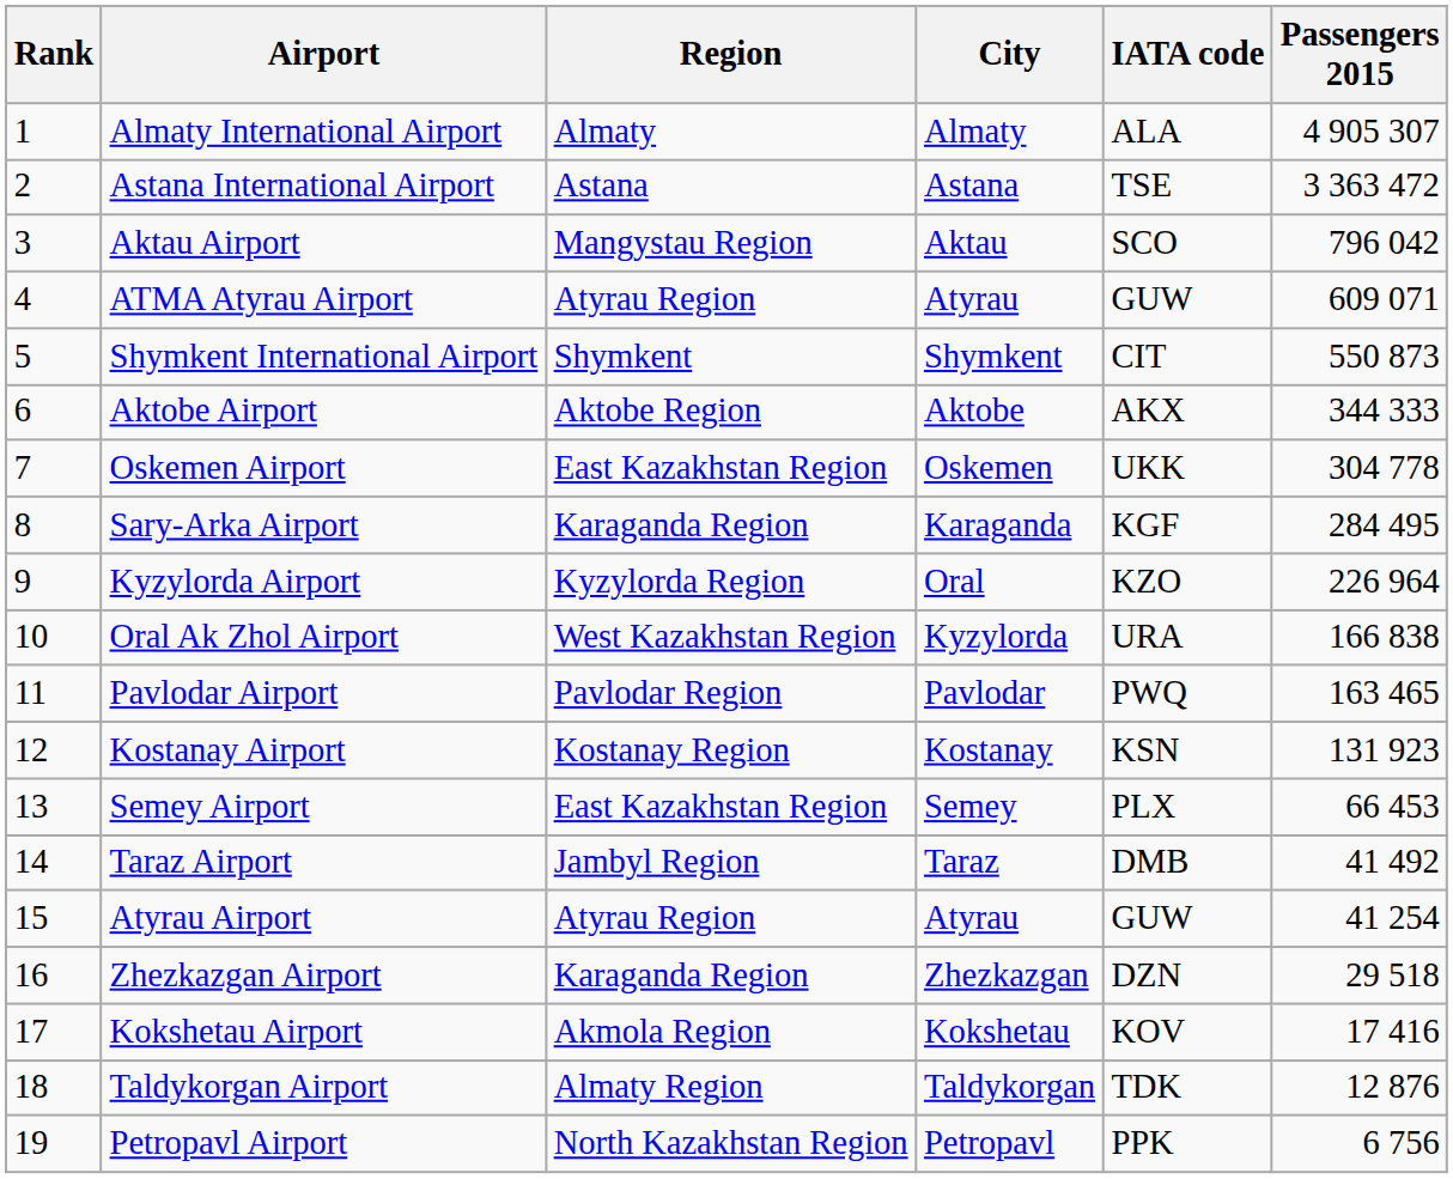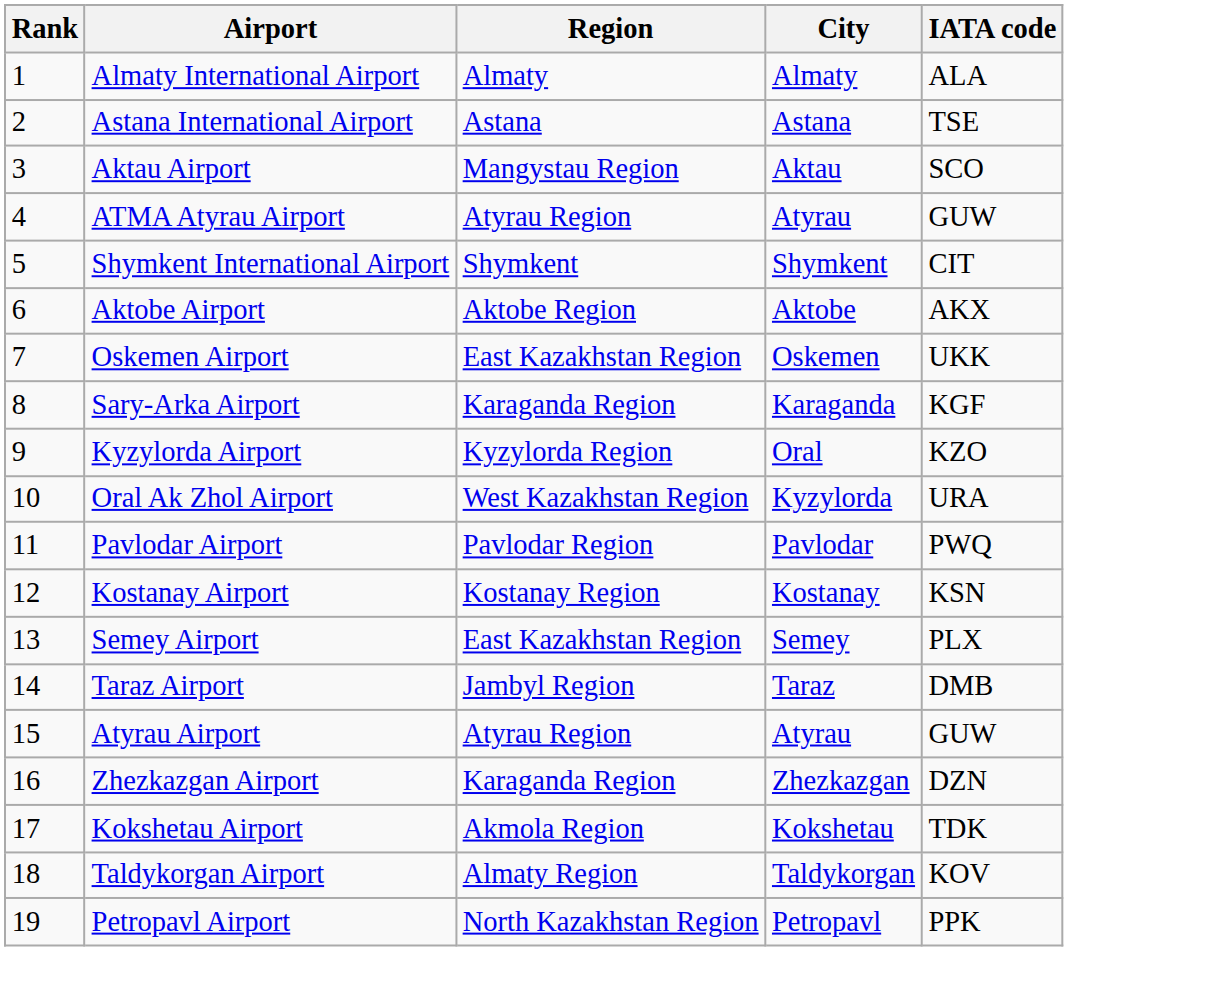 <table class="wikitable sortable" style="font-size:90%">
 <tr>
 <th>Rank</th>
 <th>Airport</th>
 <th>Region</th>
 <th>City</th>
 <th>IATA code</th>
-<th>Passengers <br> 2015</th>
 </tr>
 <tr>
 <td>1</td>
 <td><a href='#'>Almaty International Airport</a></td>
 <td><a href='#'>Almaty</a></td>
 <td><a href='#'>Almaty</a></td>
 <td>ALA</td>
-<td style="text-align:right;">4 905 307</td>
 </tr>
 <tr>
 <td>2</td>
 <td><a href='#'>Astana International Airport</a></td>
 <td><a href='#'>Astana</a></td>
 <td><a href='#'>Astana</a></td>
 <td>TSE</td>
-<td style="text-align:right;">3 363 472</td>
 </tr>
 <tr>
 <td>3</td>
 <td><a href='#'>Aktau Airport</a></td>
 <td><a href='#'>Mangystau Region</a></td>
 <td><a href='#'>Aktau</a></td>
 <td>SCO</td>
-<td style="text-align:right;">796 042</td>
 </tr>
 <tr>
 <td>4</td>
 <td><a href='#'>ATMA Atyrau Airport</a></td>
 <td><a href='#'>Atyrau Region</a></td>
 <td><a href='#'>Atyrau</a></td>
 <td>GUW</td>
-<td style="text-align:right;">609 071</td>
 </tr>
 <tr>
 <td>5</td>
 <td><a href='#'>Shymkent International Airport</a></td>
 <td><a href='#'>Shymkent</a></td>
 <td><a href='#'>Shymkent</a></td>
 <td>CIT</td>
-<td style="text-align:right;">550 873</td>
 </tr>
 <tr>
 <td>6</td>
 <td><a href='#'>Aktobe Airport</a></td>
 <td><a href='#'>Aktobe Region</a></td>
 <td><a href='#'>Aktobe</a></td>
 <td>AKX</td>
-<td style="text-align:right;">344 333</td>
 </tr>
 <tr>
 <td>7</td>
 <td><a href='#'>Oskemen Airport</a></td>
 <td><a href='#'>East Kazakhstan Region</a></td>
 <td><a href='#'>Oskemen</a></td>
 <td>UKK</td>
-<td style="text-align:right;">304 778</td>
 </tr>
 <tr>
 <td>8</td>
 <td><a href='#'>Sary-Arka Airport</a></td>
 <td><a href='#'>Karaganda Region</a></td>
 <td><a href='#'>Karaganda</a></td>
 <td>KGF</td>
-<td style="text-align:right;">284 495</td>
 </tr>
 <tr>
 <td>9</td>
 <td><a href='#'>Kyzylorda Airport</a></td>
 <td><a href='#'>Kyzylorda Region</a></td>
 <td><a href='#'>Oral</a></td>
 <td>KZO</td>
-<td style="text-align:right;">226 964</td>
 </tr>
 <tr>
 <td>10</td>
 <td><a href='#'>Oral Ak Zhol Airport</a></td>
 <td><a href='#'>West Kazakhstan Region</a></td>
 <td><a href='#'>Kyzylorda</a></td>
 <td>URA</td>
-<td style="text-align:right;">166 838</td>
 </tr>
 <tr>
 <td>11</td>
 <td><a href='#'>Pavlodar Airport</a></td>
 <td><a href='#'>Pavlodar Region</a></td>
 <td><a href='#'>Pavlodar</a></td>
 <td>PWQ</td>
-<td style="text-align:right;">163 465</td>
 </tr>
 <tr>
 <td>12</td>
 <td><a href='#'>Kostanay Airport</a></td>
 <td><a href='#'>Kostanay Region</a></td>
 <td><a href='#'>Kostanay</a></td>
 <td>KSN</td>
-<td style="text-align:right;">131 923</td>
 </tr>
 <tr>
 <td>13</td>
 <td><a href='#'>Semey Airport</a></td>
 <td><a href='#'>East Kazakhstan Region</a></td>
 <td><a href='#'>Semey</a></td>
 <td>PLX</td>
-<td style="text-align:right;">66 453</td>
 </tr>
 <tr>
 <td>14</td>
 <td><a href='#'>Taraz Airport</a></td>
 <td><a href='#'>Jambyl Region</a></td>
 <td><a href='#'>Taraz</a></td>
 <td>DMB</td>
-<td style="text-align:right;">41 492</td>
 </tr>
 <tr>
 <td>15</td>
 <td><a href='#'>Atyrau Airport</a></td>
 <td><a href='#'>Atyrau Region</a></td>
 <td><a href='#'>Atyrau</a></td>
 <td>GUW</td>
-<td style="text-align:right;">41 254</td>
 </tr>
 <tr>
 <td>16</td>
 <td><a href='#'>Zhezkazgan Airport</a></td>
 <td><a href='#'>Karaganda Region</a></td>
 <td><a href='#'>Zhezkazgan</a></td>
 <td>DZN</td>
-<td style="text-align:right;">29 518</td>
 </tr>
 <tr>
 <td>17</td>
 <td><a href='#'>Kokshetau Airport</a></td>
 <td><a href='#'>Akmola Region</a></td>
 <td><a href='#'>Kokshetau</a></td>
-<td>KOV</td>
-<td style="text-align:right;">17 416</td>
+<td>TDK</td>
 </tr>
 <tr>
 <td>18</td>
 <td><a href='#'>Taldykorgan Airport</a></td>
 <td><a href='#'>Almaty Region</a></td>
 <td><a href='#'>Taldykorgan</a></td>
-<td>TDK</td>
-<td style="text-align:right;">12 876</td>
+<td>KOV</td>
 </tr>
 <tr>
 <td>19</td>
 <td><a href='#'>Petropavl Airport</a></td>
 <td><a href='#'>North Kazakhstan Region</a></td>
 <td><a href='#'>Petropavl</a></td>
 <td>PPK</td>
-<td style="text-align:right;">6 756</td>
 </tr>
 </table>
